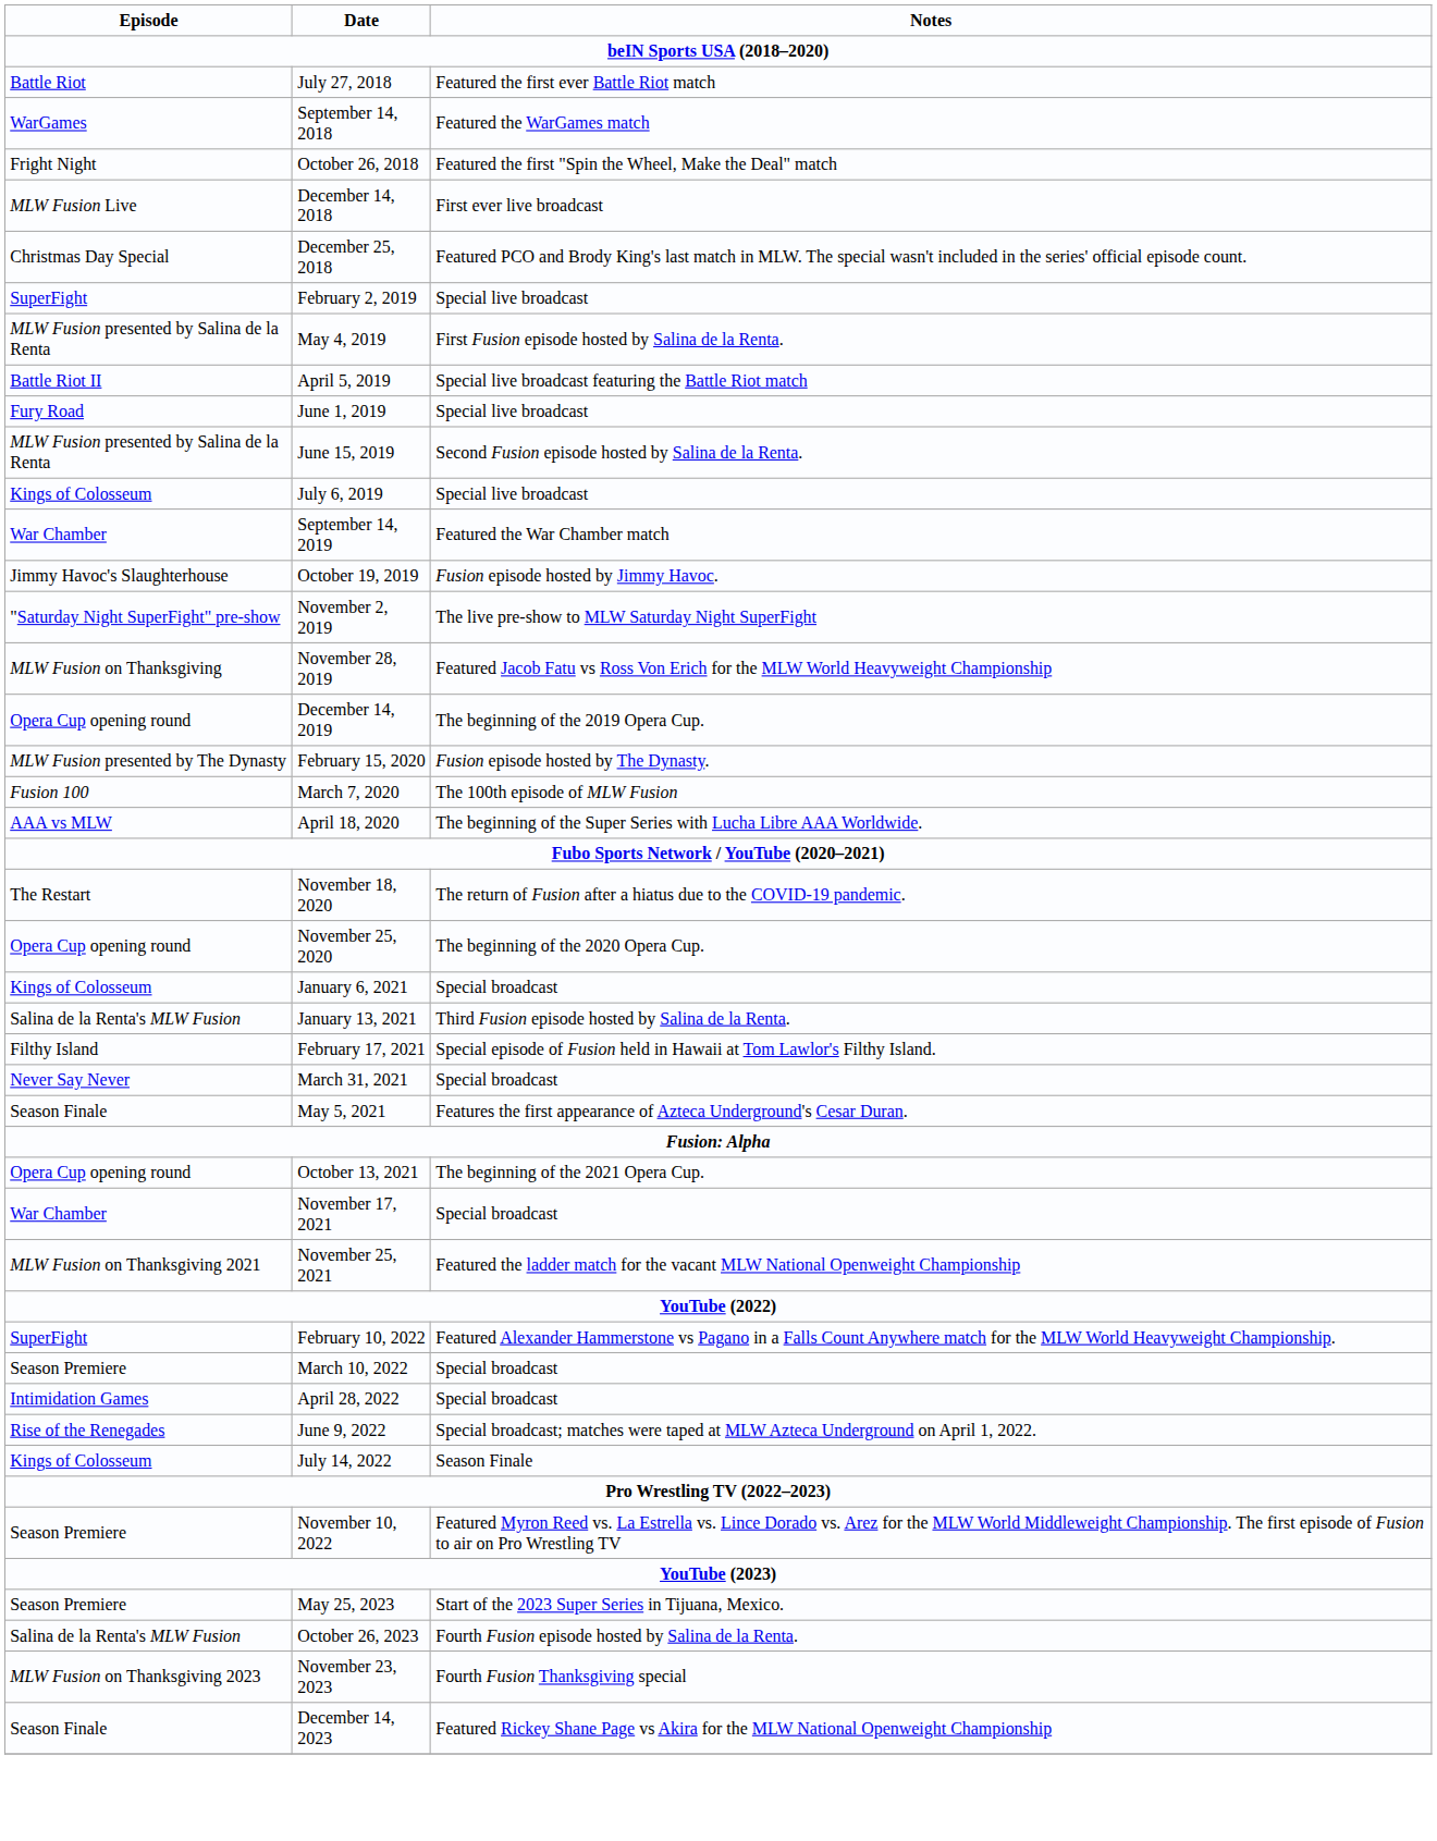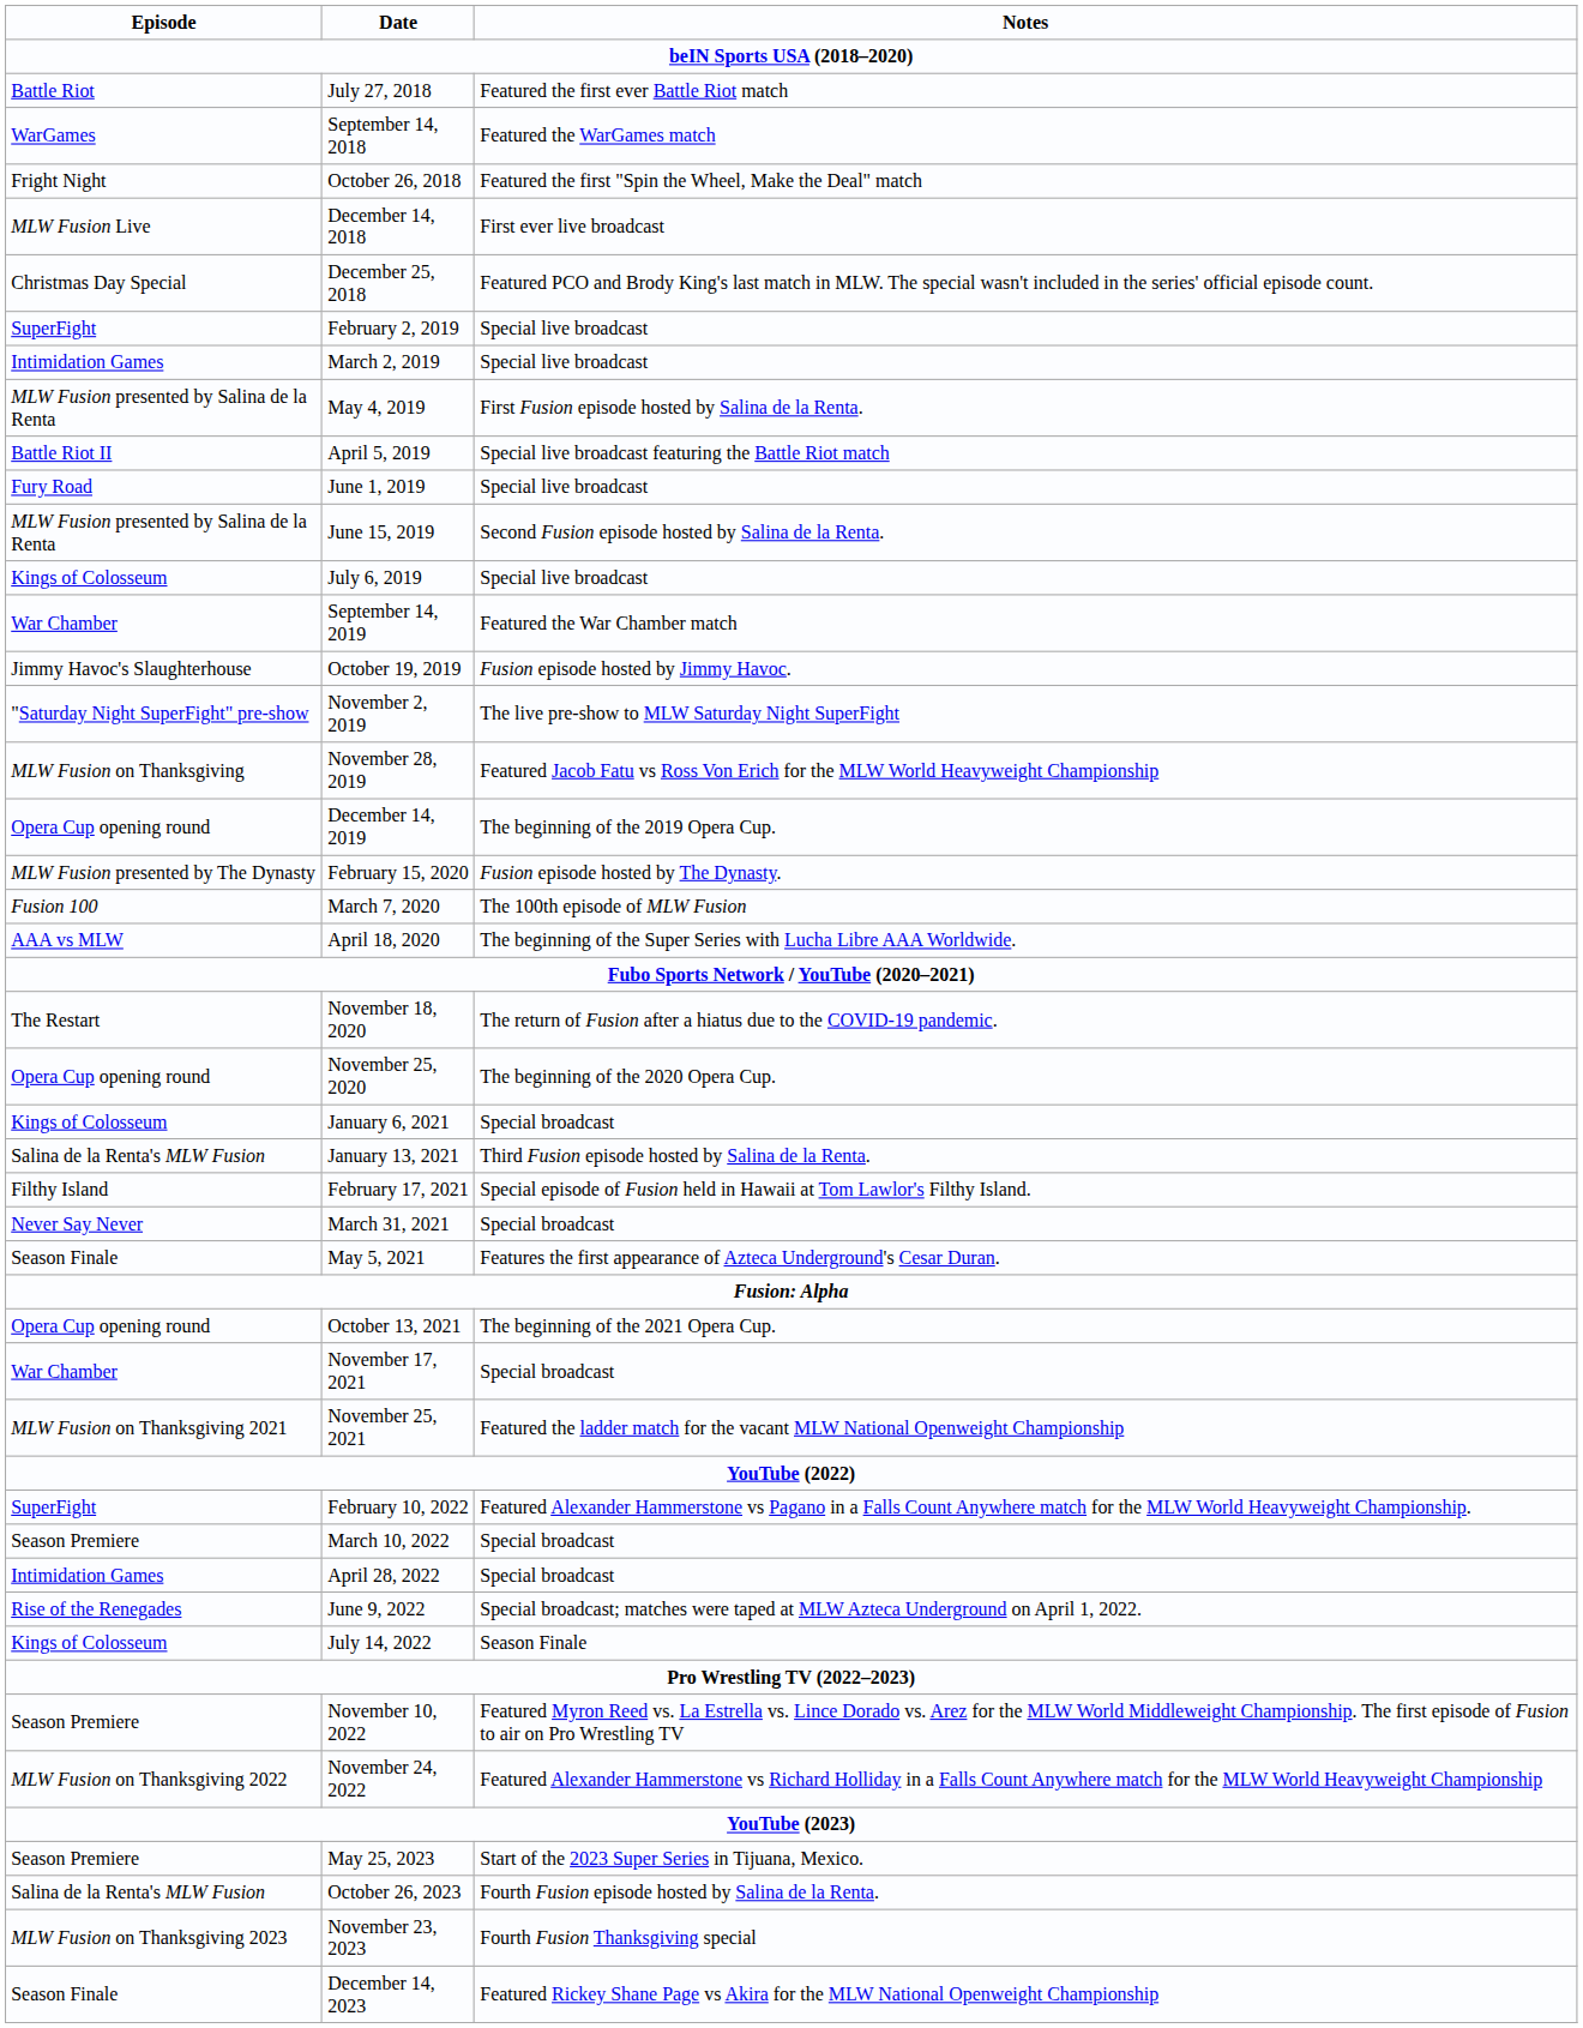 <table border="2" cellpadding="4" cellspacing="0" style="margin: 1em 1em 1em 0; background: #FCFDFF; border: 1px #aaa solid; border-collapse: collapse; font-size: 95%;">
 <tr>
 <th>Episode</th>
 <th>Date</th>
 <th>Notes</th>
 </tr>
 <tr>
 <th colspan=3><a href='#'>beIN Sports USA</a> (2018–2020)</th>
 </tr>
 <tr>
 <td><a href='#'>Battle Riot</a></td>
 <td>July 27, 2018</td>
 <td>Featured the first ever <a href='#'>Battle Riot</a> match</td>
 </tr>
 <tr>
 <td><a href='#'>WarGames</a></td>
 <td>September 14, 2018</td>
 <td>Featured the <a href='#'>WarGames match</a></td>
 </tr>
 <tr>
 <td>Fright Night </td>
 <td>October 26, 2018</td>
 <td>Featured the first "Spin the Wheel, Make the Deal" match</td>
 </tr>
 <tr>
 <td><em>MLW Fusion</em> Live</td>
 <td>December 14, 2018</td>
 <td>First ever live broadcast</td>
 </tr>
 <tr>
 <td>Christmas Day Special</td>
 <td>December 25, 2018</td>
 <td>Featured PCO and Brody King's last match in MLW. The special wasn't included in the series' official episode count.</td>
 </tr>
 <tr>
 <td><a href='#'>SuperFight</a></td>
 <td>February 2, 2019</td>
+<td>Special live broadcast</td>
+</tr>
+<tr>
+<td><a href='#'>Intimidation Games</a></td>
+<td>March 2, 2019</td>
 <td>Special live broadcast</td>
 </tr>
 <tr>
 <td><em>MLW Fusion</em> presented by Salina de la Renta</td>
 <td>May 4, 2019</td>
 <td>First <em>Fusion</em> episode hosted by <a href='#'>Salina de la Renta</a>.</td>
 </tr>
 <tr>
 <td><a href='#'>Battle Riot II</a></td>
 <td>April 5, 2019</td>
 <td>Special live broadcast featuring the <a href='#'>Battle Riot match</a></td>
 </tr>
 <tr>
 <td><a href='#'>Fury Road</a></td>
 <td>June 1, 2019</td>
 <td>Special live broadcast</td>
 </tr>
 <tr>
 <td><em>MLW Fusion</em> presented by Salina de la Renta</td>
 <td>June 15, 2019</td>
 <td>Second <em>Fusion</em> episode hosted by <a href='#'>Salina de la Renta</a>.</td>
 </tr>
 <tr>
 <td><a href='#'>Kings of Colosseum</a></td>
 <td>July 6, 2019</td>
 <td>Special live broadcast</td>
 </tr>
 <tr>
 <td><a href='#'>War Chamber</a></td>
 <td>September 14, 2019</td>
 <td>Featured the War Chamber match</td>
 </tr>
 <tr>
 <td>Jimmy Havoc's Slaughterhouse</td>
 <td>October 19, 2019</td>
 <td><em>Fusion</em> episode hosted by <a href='#'>Jimmy Havoc</a>.</td>
 </tr>
 <tr>
 <td>"<a href='#'>Saturday Night SuperFight" pre-show</a></td>
 <td>November 2, 2019</td>
 <td>The live pre-show to <a href='#'>MLW Saturday Night SuperFight</a></td>
 </tr>
 <tr>
 <td><em>MLW Fusion</em> on Thanksgiving</td>
 <td>November 28, 2019</td>
 <td>Featured <a href='#'>Jacob Fatu</a> vs <a href='#'>Ross Von Erich</a> for the <a href='#'>MLW World Heavyweight Championship</a></td>
 </tr>
 <tr>
 <td><a href='#'>Opera Cup</a> opening round</td>
 <td>December 14, 2019</td>
 <td>The beginning of the 2019 Opera Cup.</td>
 </tr>
 <tr>
 <td><em>MLW Fusion</em> presented by The Dynasty</td>
 <td>February 15, 2020</td>
 <td><em>Fusion</em> episode hosted by <a href='#'>The Dynasty</a>.</td>
 </tr>
 <tr>
 <td><em>Fusion 100</em></td>
 <td>March 7, 2020</td>
 <td>The 100th episode of <em>MLW Fusion</em> </td>
 </tr>
 <tr>
 <td><a href='#'>AAA vs MLW</a></td>
 <td>April 18, 2020</td>
 <td>The beginning of the Super Series with <a href='#'>Lucha Libre AAA Worldwide</a>.</td>
 </tr>
 <tr>
 <th colspan=3><a href='#'>Fubo Sports Network</a> / <a href='#'>YouTube</a> (2020–2021)</th>
 </tr>
 <tr>
 <td>The Restart</td>
 <td>November 18, 2020</td>
 <td>The return of <em>Fusion</em> after a hiatus due to the <a href='#'>COVID-19 pandemic</a>.</td>
 </tr>
 <tr>
 <td><a href='#'>Opera Cup</a> opening round</td>
 <td>November 25, 2020</td>
 <td>The beginning of the 2020 Opera Cup.</td>
 </tr>
 <tr>
 <td><a href='#'>Kings of Colosseum</a></td>
 <td>January 6, 2021</td>
 <td>Special broadcast</td>
 </tr>
 <tr>
 <td>Salina de la Renta's <em>MLW Fusion</em></td>
 <td>January 13, 2021</td>
 <td>Third <em>Fusion</em> episode hosted by <a href='#'>Salina de la Renta</a>.</td>
 </tr>
 <tr>
 <td>Filthy Island</td>
 <td>February 17, 2021</td>
 <td>Special episode of <em>Fusion</em> held in Hawaii at <a href='#'>Tom Lawlor's</a> Filthy Island.</td>
 </tr>
 <tr>
 <td><a href='#'>Never Say Never</a></td>
 <td>March 31, 2021</td>
 <td>Special broadcast</td>
 </tr>
 <tr>
 <td>Season Finale</td>
 <td>May 5, 2021</td>
 <td>Features the first appearance of <a href='#'>Azteca Underground</a>'s <a href='#'>Cesar Duran</a>.</td>
 </tr>
 <tr>
 <th colspan=3><em>Fusion: Alpha</em></th>
 </tr>
 <tr>
 <td><a href='#'>Opera Cup</a> opening round</td>
 <td>October 13, 2021</td>
 <td>The beginning of the 2021 Opera Cup.</td>
 </tr>
 <tr>
 <td><a href='#'>War Chamber</a></td>
 <td>November 17, 2021</td>
 <td>Special broadcast</td>
 </tr>
 <tr>
 <td><em>MLW Fusion</em> on Thanksgiving 2021</td>
 <td>November 25, 2021</td>
 <td>Featured the <a href='#'>ladder match</a> for the vacant <a href='#'>MLW National Openweight Championship</a></td>
 </tr>
 <tr>
 <th colspan=3><a href='#'>YouTube</a> (2022)</th>
 </tr>
 <tr>
 <td><a href='#'>SuperFight</a></td>
 <td>February 10, 2022</td>
 <td>Featured <a href='#'>Alexander Hammerstone</a> vs <a href='#'>Pagano</a> in a <a href='#'>Falls Count Anywhere match</a> for the <a href='#'>MLW World Heavyweight Championship</a>.</td>
 </tr>
 <tr>
 <td>Season Premiere</td>
 <td>March 10, 2022</td>
 <td>Special broadcast</td>
 </tr>
 <tr>
 <td><a href='#'>Intimidation Games</a></td>
 <td>April 28, 2022 </td>
 <td>Special broadcast</td>
 </tr>
 <tr>
 <td><a href='#'>Rise of the Renegades</a></td>
 <td>June 9, 2022 </td>
 <td>Special broadcast; matches were taped at <a href='#'>MLW Azteca Underground</a> on April 1, 2022.</td>
 </tr>
 <tr>
 <td><a href='#'>Kings of Colosseum</a></td>
 <td>July 14, 2022 </td>
 <td>Season Finale</td>
 </tr>
 <tr>
 <th colspan=3>Pro Wrestling TV (2022–2023)</th>
 </tr>
 <tr>
 <td>Season Premiere</td>
 <td>November 10, 2022</td>
 <td>Featured <a href='#'>Myron Reed</a> vs. <a href='#'>La Estrella</a> vs. <a href='#'>Lince Dorado</a> vs. <a href='#'>Arez</a> for the <a href='#'>MLW World Middleweight Championship</a>. The first episode of <em>Fusion</em> to air on Pro Wrestling TV</td>
 </tr>
 <tr>
+<td><em>MLW Fusion</em> on Thanksgiving 2022</td>
+<td>November 24, 2022</td>
+<td>Featured <a href='#'>Alexander Hammerstone</a> vs <a href='#'>Richard Holliday</a> in a <a href='#'>Falls Count Anywhere match</a> for the <a href='#'>MLW World Heavyweight Championship</a></td>
+</tr>
+<tr>
 <th colspan=3><a href='#'>YouTube</a> (2023)</th>
 </tr>
 <tr>
 <td>Season Premiere</td>
 <td>May 25, 2023</td>
 <td>Start of the <a href='#'>2023 Super Series</a> in Tijuana, Mexico.</td>
 </tr>
 <tr>
 <td>Salina de la Renta's <em>MLW Fusion</em></td>
 <td>October 26, 2023</td>
 <td>Fourth <em>Fusion</em> episode hosted by <a href='#'>Salina de la Renta</a>.</td>
 </tr>
 <tr>
 <td><em>MLW Fusion</em> on Thanksgiving 2023</td>
 <td>November 23, 2023</td>
 <td>Fourth <em>Fusion</em> <a href='#'>Thanksgiving</a> special</td>
 </tr>
 <tr>
 <td>Season Finale</td>
 <td>December 14, 2023</td>
 <td>Featured <a href='#'>Rickey Shane Page</a> vs <a href='#'>Akira</a> for the <a href='#'>MLW National Openweight Championship</a></td>
 </tr>
 <tr>
 </tr>
 </table>
